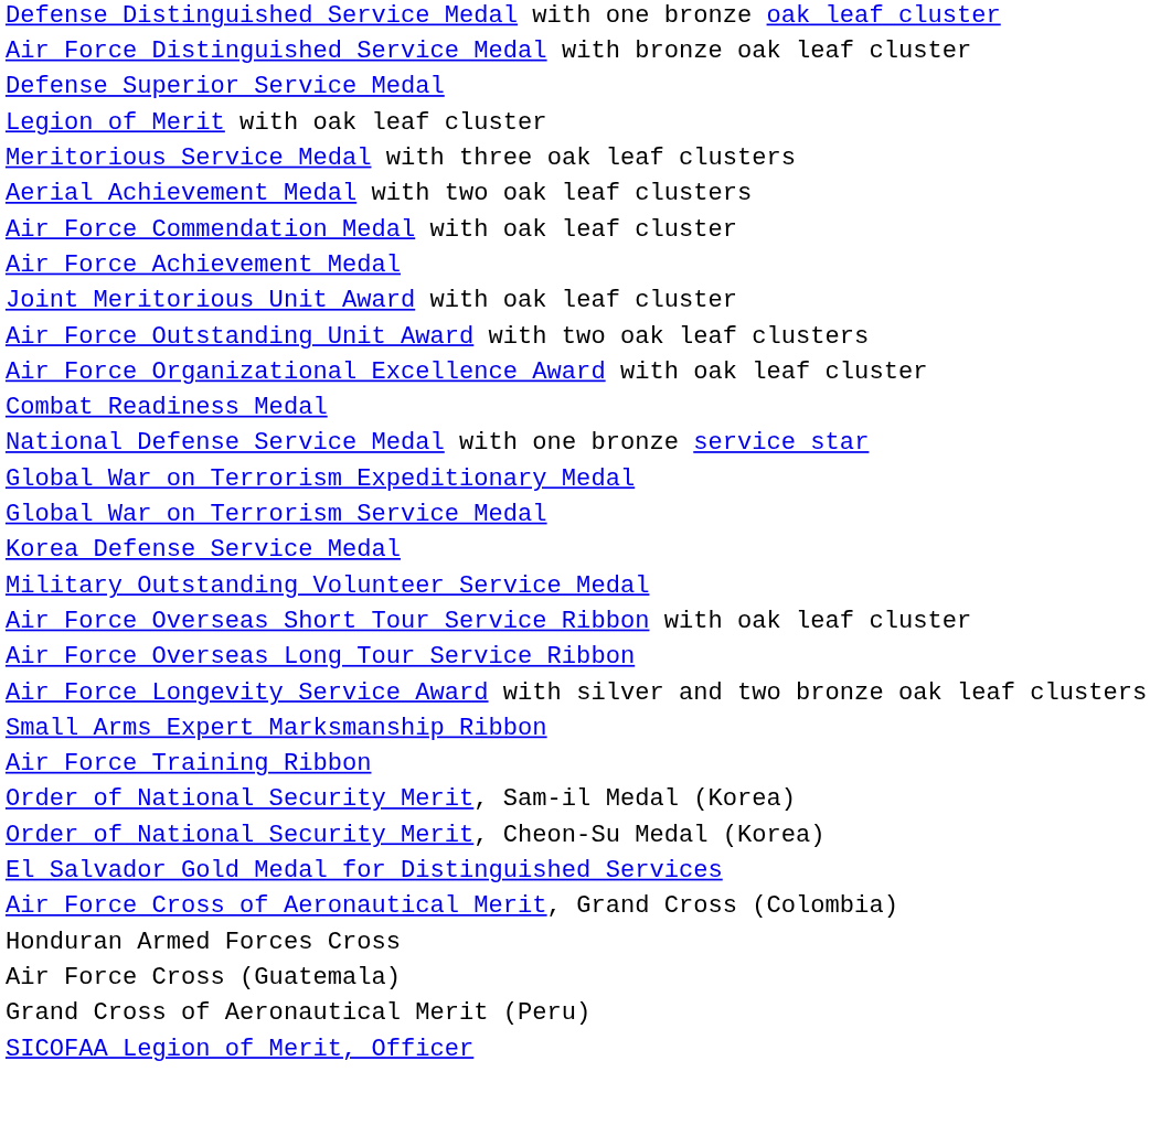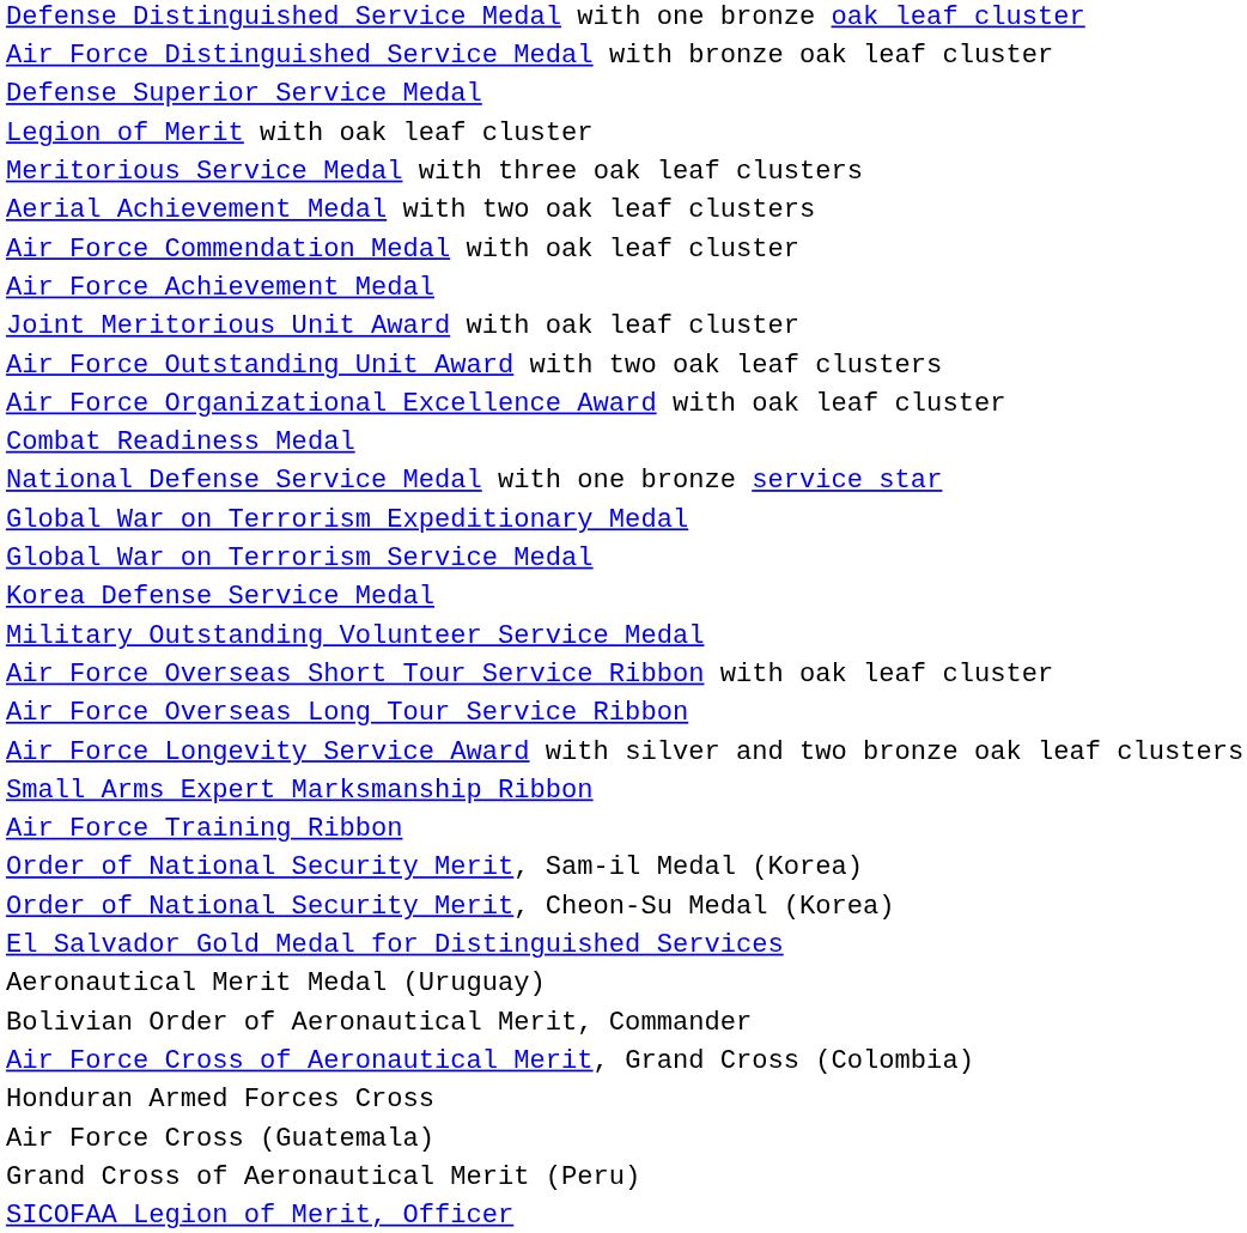 <table>
 <tr>
 <td></td>
 <td><a href='#'>Defense Distinguished Service Medal</a> with one bronze <a href='#'>oak leaf cluster</a></td>
 </tr>
 <tr>
 <td></td>
 <td><a href='#'>Air Force Distinguished Service Medal</a> with bronze oak leaf cluster</td>
 </tr>
 <tr>
 <td></td>
 <td><a href='#'>Defense Superior Service Medal</a></td>
 </tr>
 <tr>
 <td></td>
 <td><a href='#'>Legion of Merit</a> with oak leaf cluster</td>
 </tr>
 <tr>
 <td></td>
 <td><a href='#'>Meritorious Service Medal</a> with three oak leaf clusters</td>
 </tr>
 <tr>
 <td></td>
 <td><a href='#'>Aerial Achievement Medal</a> with two oak leaf clusters</td>
 </tr>
 <tr>
 <td></td>
 <td><a href='#'>Air Force Commendation Medal</a> with oak leaf cluster</td>
 </tr>
 <tr>
 <td></td>
 <td><a href='#'>Air Force Achievement Medal</a></td>
 </tr>
 <tr>
 <td></td>
 <td><a href='#'>Joint Meritorious Unit Award</a> with oak leaf cluster</td>
 </tr>
 <tr>
 <td></td>
 <td><a href='#'>Air Force Outstanding Unit Award</a> with two oak leaf clusters</td>
 </tr>
 <tr>
 <td></td>
 <td><a href='#'>Air Force Organizational Excellence Award</a> with oak leaf cluster</td>
 </tr>
 <tr>
 <td></td>
 <td><a href='#'>Combat Readiness Medal</a></td>
 </tr>
 <tr>
 <td></td>
 <td><a href='#'>National Defense Service Medal</a> with one bronze <a href='#'>service star</a></td>
 </tr>
 <tr>
 <td></td>
 <td><a href='#'>Global War on Terrorism Expeditionary Medal</a></td>
 </tr>
 <tr>
 <td></td>
 <td><a href='#'>Global War on Terrorism Service Medal</a></td>
 </tr>
 <tr>
 <td></td>
 <td><a href='#'>Korea Defense Service Medal</a></td>
 </tr>
 <tr>
 <td></td>
 <td><a href='#'>Military Outstanding Volunteer Service Medal</a></td>
 </tr>
 <tr>
 <td></td>
 <td><a href='#'>Air Force Overseas Short Tour Service Ribbon</a> with oak leaf cluster</td>
 </tr>
 <tr>
 <td></td>
 <td><a href='#'>Air Force Overseas Long Tour Service Ribbon</a></td>
 </tr>
 <tr>
 <td></td>
 <td><a href='#'>Air Force Longevity Service Award</a> with silver and two bronze oak leaf clusters</td>
 </tr>
 <tr>
 <td></td>
 <td><a href='#'>Small Arms Expert Marksmanship Ribbon</a></td>
 </tr>
 <tr>
 <td></td>
 <td><a href='#'>Air Force Training Ribbon</a></td>
 </tr>
 <tr>
 <td></td>
 <td><a href='#'>Order of National Security Merit</a>, Sam-il Medal (Korea)</td>
 </tr>
 <tr>
 <td></td>
 <td><a href='#'>Order of National Security Merit</a>, Cheon-Su Medal (Korea)</td>
 </tr>
 <tr>
 <td></td>
 <td><a href='#'>El Salvador Gold Medal for Distinguished Services</a></td>
 </tr>
 <tr>
 <td></td>
+<td>Aeronautical Merit Medal (Uruguay)</td>
+</tr>
+<tr>
+<td></td>
+<td>Bolivian Order of Aeronautical Merit, Commander</td>
+</tr>
+<tr>
+<td></td>
 <td><a href='#'>Air Force Cross of Aeronautical Merit</a>, Grand Cross (Colombia)</td>
 </tr>
 <tr>
 <td></td>
 <td>Honduran Armed Forces Cross</td>
 </tr>
 <tr>
 <td></td>
 <td>Air Force Cross (Guatemala)</td>
 </tr>
 <tr>
 <td></td>
 <td>Grand Cross of Aeronautical Merit (Peru)</td>
 </tr>
 <tr>
 <td></td>
 <td><a href='#'>SICOFAA Legion of Merit, Officer</a></td>
 </tr>
 </table>
